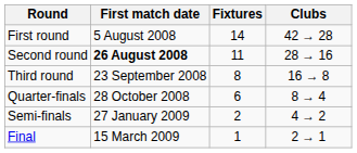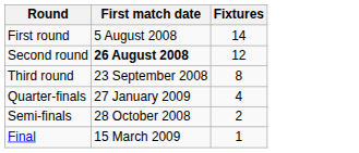 <table class="wikitable">
 <tr>
 <th>Round</th>
 <th>First match date</th>
 <th>Fixtures</th>
-<th width=100>Clubs</th>
 </tr>
 <tr align=center>
 <td align=left>First round</td>
 <td align=left>5 August 2008</td>
 <td>14</td>
-<td>42 → 28</td>
 </tr>
 <tr align=center>
 <td align=left>Second round</td>
 <td align=left><strong>26 August 2008</strong></td>
-<td>11</td>
-<td>28 → 16</td>
+<td>12</td>
 </tr>
 <tr align=center>
 <td align=left>Third round</td>
 <td align=left>23 September 2008</td>
 <td>8</td>
-<td>16 → 8</td>
 </tr>
 <tr align=center>
 <td align=left>Quarter-finals</td>
-<td align=left>28 October 2008</td>
-<td>6</td>
-<td>8 → 4</td>
+<td align=left>27 January 2009</td>
+<td>4</td>
 </tr>
 <tr align=center>
 <td align=left>Semi-finals</td>
-<td align=left>27 January 2009</td>
+<td align=left>28 October 2008</td>
 <td>2</td>
-<td>4 → 2</td>
 </tr>
 <tr align=center>
 <td align=left><a href='#'>Final</a></td>
 <td align=left>15 March 2009</td>
 <td>1</td>
-<td>2 → 1</td>
 </tr>
 </table>
